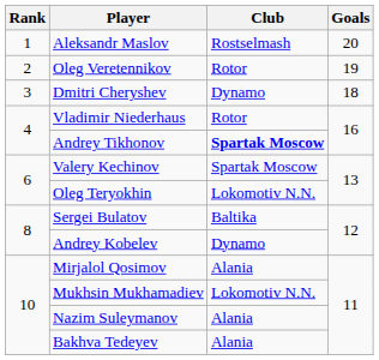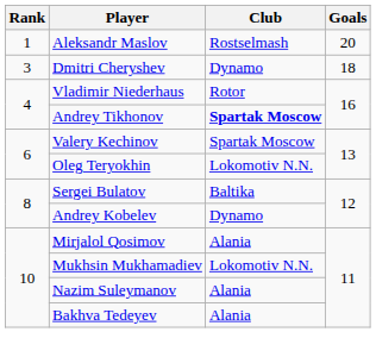 <table class="wikitable" style="text-align: center;">
 <tr>
 <th>Rank</th>
 <th>Player</th>
 <th>Club</th>
 <th>Goals</th>
 </tr>
 <tr>
 <td>1</td>
 <td style="text-align: left;"> <a href='#'>Aleksandr Maslov</a></td>
 <td style="text-align: left;"><a href='#'>Rostselmash</a></td>
 <td>20</td>
-</tr>
-<tr>
-<td>2</td>
-<td style="text-align: left;"> <a href='#'>Oleg Veretennikov</a></td>
-<td style="text-align: left;"><a href='#'>Rotor</a></td>
-<td>19</td>
 </tr>
 <tr>
 <td>3</td>
 <td style="text-align: left;"> <a href='#'>Dmitri Cheryshev</a></td>
 <td style="text-align: left;"><a href='#'>Dynamo</a></td>
 <td>18</td>
 </tr>
 <tr>
 <td rowspan="2">4</td>
 <td style="text-align: left;"> <a href='#'>Vladimir Niederhaus</a></td>
 <td style="text-align: left;"><a href='#'>Rotor</a></td>
 <td rowspan="2">16</td>
 </tr>
 <tr>
 <td style="text-align: left;"> <a href='#'>Andrey Tikhonov</a></td>
 <td style="text-align: left;"><strong><a href='#'>Spartak Moscow</a></strong></td>
 </tr>
 <tr>
 <td rowspan="2">6</td>
 <td style="text-align: left;"> <a href='#'>Valery Kechinov</a></td>
 <td style="text-align: left;"><a href='#'>Spartak Moscow</a></td>
 <td rowspan="2">13</td>
 </tr>
 <tr>
 <td style="text-align: left;"> <a href='#'>Oleg Teryokhin</a></td>
 <td style="text-align: left;"><a href='#'>Lokomotiv N.N.</a></td>
 </tr>
 <tr>
 <td rowspan="2">8</td>
 <td style="text-align: left;"> <a href='#'>Sergei Bulatov</a></td>
 <td style="text-align: left;"><a href='#'>Baltika</a></td>
 <td rowspan="2">12</td>
 </tr>
 <tr>
 <td style="text-align: left;"> <a href='#'>Andrey Kobelev</a></td>
 <td style="text-align: left;"><a href='#'>Dynamo</a></td>
 </tr>
 <tr>
 <td rowspan="4">10</td>
 <td style="text-align: left;"> <a href='#'>Mirjalol Qosimov</a></td>
 <td style="text-align: left;"><a href='#'>Alania</a></td>
 <td rowspan="4">11</td>
 </tr>
 <tr>
 <td style="text-align: left;"> <a href='#'>Mukhsin Mukhamadiev</a></td>
 <td style="text-align: left;"><a href='#'>Lokomotiv N.N.</a></td>
 </tr>
 <tr>
 <td style="text-align: left;"> <a href='#'>Nazim Suleymanov</a></td>
 <td style="text-align: left;"><a href='#'>Alania</a></td>
 </tr>
 <tr>
 <td style="text-align: left;"> <a href='#'>Bakhva Tedeyev</a></td>
 <td style="text-align: left;"><a href='#'>Alania</a></td>
 </tr>
 </table>
